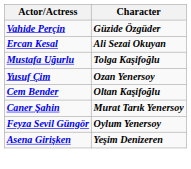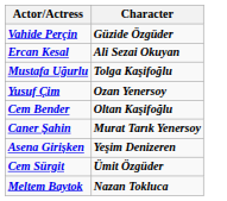 <table class="wikitable">
 <tr>
 <th rowspan="1">Actor/Actress</th>
 <th>Character</th>
 </tr>
 <tr>
 <td><strong><em><a href='#'>Vahide Perçin</a></em></strong></td>
 <td><strong><em>Güzide Özgüder</em></strong></td>
 </tr>
 <tr>
 <td><strong><em><a href='#'>Ercan Kesal</a></em></strong></td>
 <td><strong><em>Ali Sezai Okuyan</em></strong></td>
 </tr>
 <tr>
 <td><strong><em><a href='#'>Mustafa Uğurlu</a></em></strong></td>
 <td><strong><em>Tolga Kaşifoğlu</em></strong></td>
 </tr>
 <tr>
 <td><strong><em><a href='#'>Yusuf Çim</a></em></strong></td>
 <td><strong><em>Ozan Yenersoy</em></strong></td>
 </tr>
 <tr>
 <td><strong><em><a href='#'>Cem Bender</a></em></strong></td>
 <td><strong><em>Oltan Kaşifoğlu</em></strong></td>
 </tr>
 <tr>
 <td><strong><em><a href='#'>Caner Şahin</a></em></strong></td>
 <td><strong><em>Murat Tarık Yenersoy</em></strong></td>
 </tr>
 <tr>
-<td><strong><em><a href='#'>Feyza Sevil Güngör</a></em></strong></td>
-<td><strong><em>Oylum Yenersoy</em></strong></td>
-</tr>
-<tr>
 <td><strong><em><a href='#'>Asena Girişken</a></em></strong></td>
 <td><strong><em>Yeşim Denizeren</em></strong></td>
 </tr>
+<tr>
+<td><strong><em><a href='#'>Cem Sürgit</a></em></strong></td>
+<td><strong><em>Ümit Özgüder</em></strong></td>
+</tr>
+<tr>
+<td><strong><em><a href='#'>Meltem Baytok</a></em></strong></td>
+<td><strong><em>Nazan Tokluca</em></strong></td>
+</tr>
 </table>
